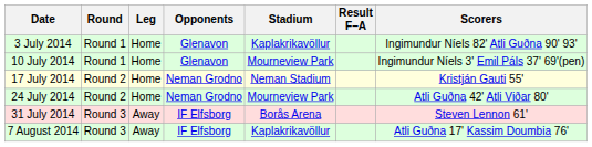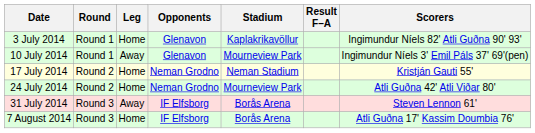 <table class="wikitable" style="text-align:center">
 <tr>
 <th>Date</th>
 <th>Round</th>
 <th>Leg</th>
 <th>Opponents</th>
 <th>Stadium</th>
 <th>Result<br>F–A</th>
 <th>Scorers</th>
 </tr>
 <tr bgcolor="#ddffdd">
 <td>3 July 2014</td>
 <td>Round 1</td>
 <td>Home</td>
 <td><a href='#'>Glenavon</a></td>
 <td><a href='#'>Kaplakrikavöllur</a></td>
 <td></td>
 <td>Ingimundur Níels 82' <a href='#'>Atli Guðna</a> 90' 93'</td>
 </tr>
 <tr bgcolor="#ddffdd">
 <td>10 July 2014</td>
 <td>Round 1</td>
-<td>Home</td>
+<td>Away</td>
 <td><a href='#'>Glenavon</a></td>
 <td><a href='#'>Mourneview Park</a></td>
 <td></td>
 <td>Ingimundur Níels 3' <a href='#'>Emil Páls</a> 37' 69'(pen)</td>
 </tr>
 <tr bgcolor="#ffffdd">
 <td>17 July 2014</td>
 <td>Round 2</td>
 <td>Home</td>
 <td><a href='#'>Neman Grodno</a></td>
 <td><a href='#'>Neman Stadium</a></td>
 <td></td>
 <td><a href='#'>Kristján Gauti</a> 55'</td>
 </tr>
 <tr bgcolor="#ddffdd">
 <td>24 July 2014</td>
 <td>Round 2</td>
 <td>Home</td>
 <td><a href='#'>Neman Grodno</a></td>
 <td><a href='#'>Mourneview Park</a></td>
 <td></td>
 <td><a href='#'>Atli Guðna</a> 42' <a href='#'>Atli Viðar</a> 80'</td>
 </tr>
 <tr bgcolor="#ffdddd">
 <td>31 July 2014</td>
 <td>Round 3</td>
 <td>Away</td>
 <td><a href='#'>IF Elfsborg</a></td>
 <td><a href='#'>Borås Arena</a></td>
 <td></td>
 <td><a href='#'>Steven Lennon</a> 61'</td>
 </tr>
 <tr bgcolor="#ddffdd">
 <td>7 August 2014</td>
 <td>Round 3</td>
-<td>Away</td>
+<td>Home</td>
 <td><a href='#'>IF Elfsborg</a></td>
-<td><a href='#'>Kaplakrikavöllur</a></td>
+<td><a href='#'>Borås Arena</a></td>
 <td></td>
 <td><a href='#'>Atli Guðna</a> 17' <a href='#'>Kassim Doumbia</a> 76'</td>
 </tr>
 </table>
